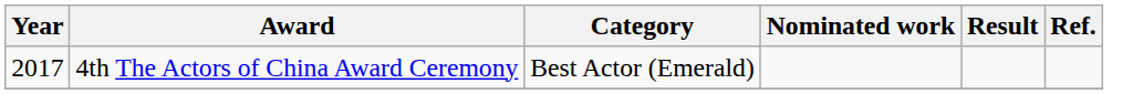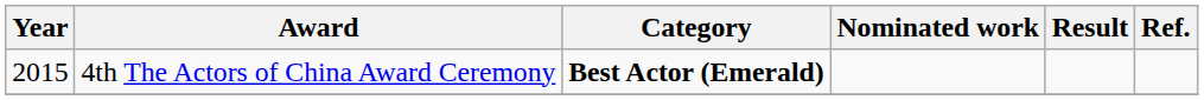 <table class="wikitable">
 <tr>
 <th>Year</th>
 <th>Award</th>
 <th>Category</th>
 <th>Nominated work</th>
 <th>Result</th>
 <th>Ref.</th>
 </tr>
 <tr>
-<td>2017</td>
+<td>2015</td>
 <td>4th <a href='#'>The Actors of China Award Ceremony</a></td>
-<td>Best Actor (Emerald)</td>
+<td><strong>Best Actor (Emerald)</strong></td>
 <td></td>
 <td></td>
 <td></td>
 </tr>
 <tr>
 </tr>
 </table>
